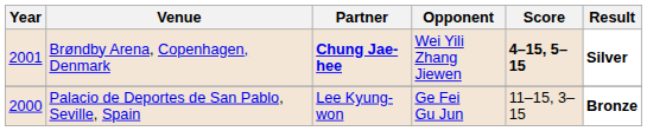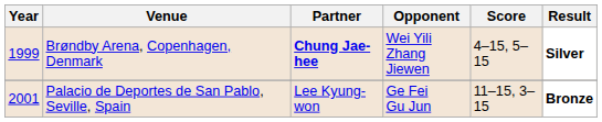 <table class="sortable wikitable" style="font-size: 90%;">
 <tr>
 <th>Year</th>
 <th>Venue</th>
 <th>Partner</th>
 <th>Opponent</th>
 <th>Score</th>
 <th>Result</th>
 </tr>
 <tr style="background:#F3E6D7">
-<td align="center"><a href='#'>2001</a></td>
+<td align="center"><a href='#'>1999</a></td>
 <td align="left"><a href='#'>Brøndby Arena</a>, <a href='#'>Copenhagen, Denmark</a></td>
 <td align="left"><strong> <a href='#'>Chung Jae-hee</a></strong></td>
 <td align="left"> <a href='#'>Wei Yili</a> <br>  <a href='#'>Zhang Jiewen</a></td>
-<td align="left"><strong>4–15, 5–15</strong></td>
+<td align="left">4–15, 5–15</td>
 <td style="text-align:left; background:white"> <strong>Silver</strong></td>
 </tr>
 <tr>
 </tr>
 <tr style="background:#F3E6D7">
-<td align="center"><a href='#'>2000</a></td>
+<td align="center"><a href='#'>2001</a></td>
 <td align="left"><a href='#'>Palacio de Deportes de San Pablo</a>, <a href='#'>Seville</a>, <a href='#'>Spain</a></td>
 <td align="left"> <a href='#'>Lee Kyung-won</a></td>
 <td align="left"> <a href='#'>Ge Fei</a> <br>  <a href='#'>Gu Jun</a></td>
 <td align="left">11–15, 3–15</td>
 <td style="text-align:left; background:white"> <strong>Bronze</strong></td>
 </tr>
 </table>
